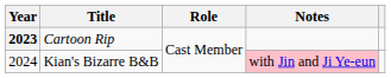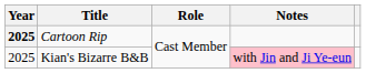 <table class="wikitable  plainrowheaders">
 <tr>
 <th scope="col">Year</th>
 <th scope="col">Title</th>
 <th scope="col">Role</th>
 <th>Notes</th>
 <th scope="col" class="unsortable"></th>
 </tr>
 <tr>
-<th scope="row">2023</th>
+<th scope="row">2025</th>
 <td><em>Cartoon Rip</em></td>
 <td rowspan="2">Cast Member</td>
 <td></td>
 <td></td>
 </tr>
 <tr>
-<td>2024</td>
+<td>2025</td>
 <td>Kian's Bizarre B&B</td>
 <td style="background: pink;">with <a href='#'>Jin</a> and <a href='#'>Ji Ye-eun</a></td>
 <td></td>
 </tr>
 </table>
